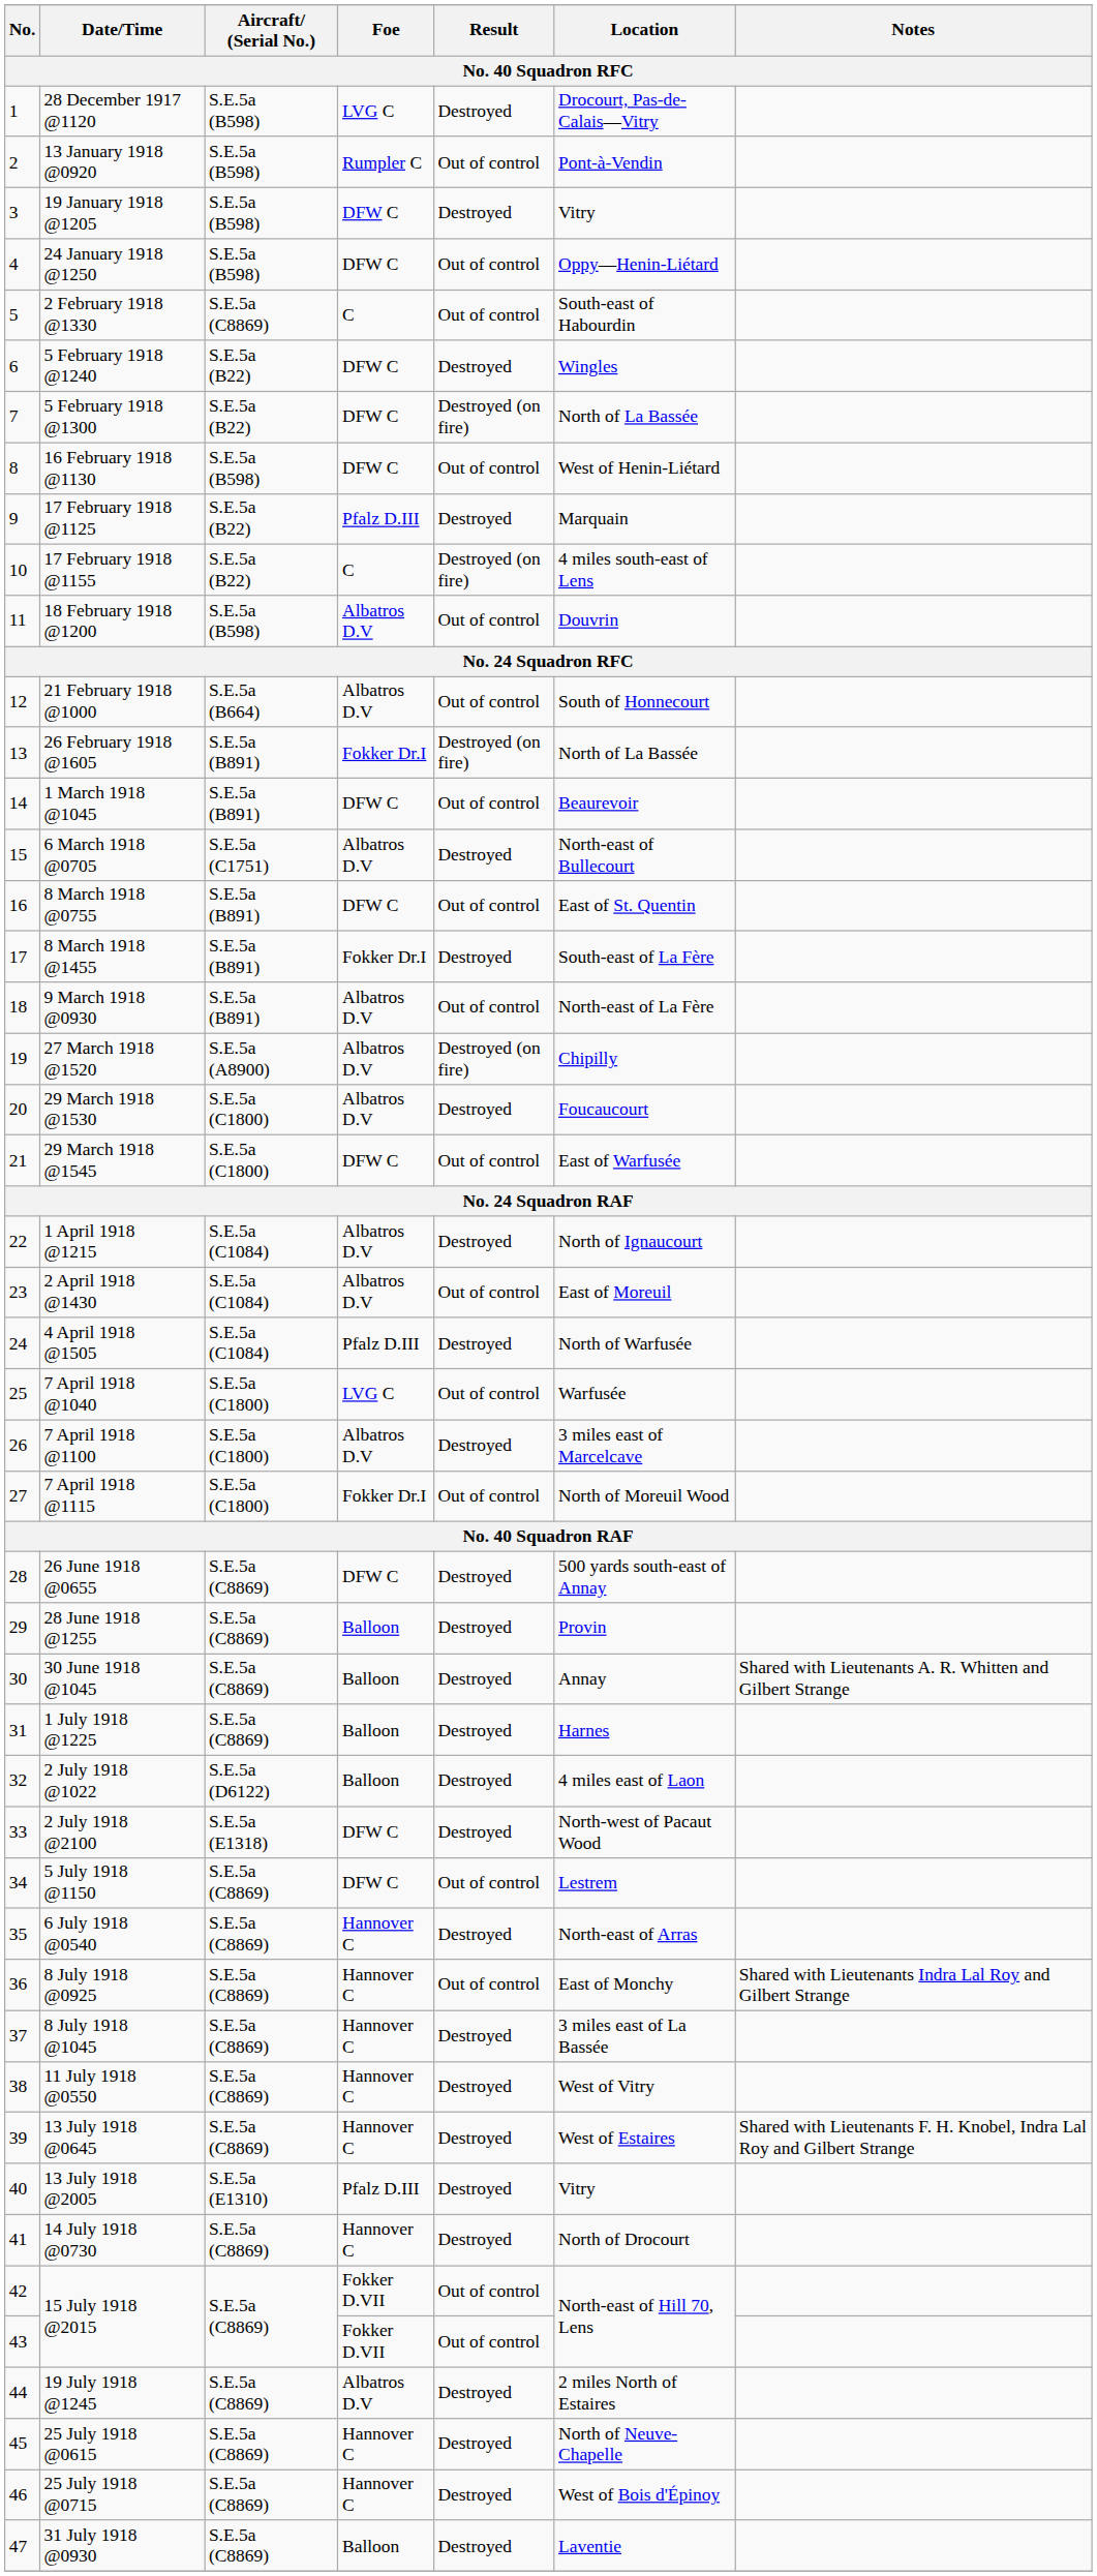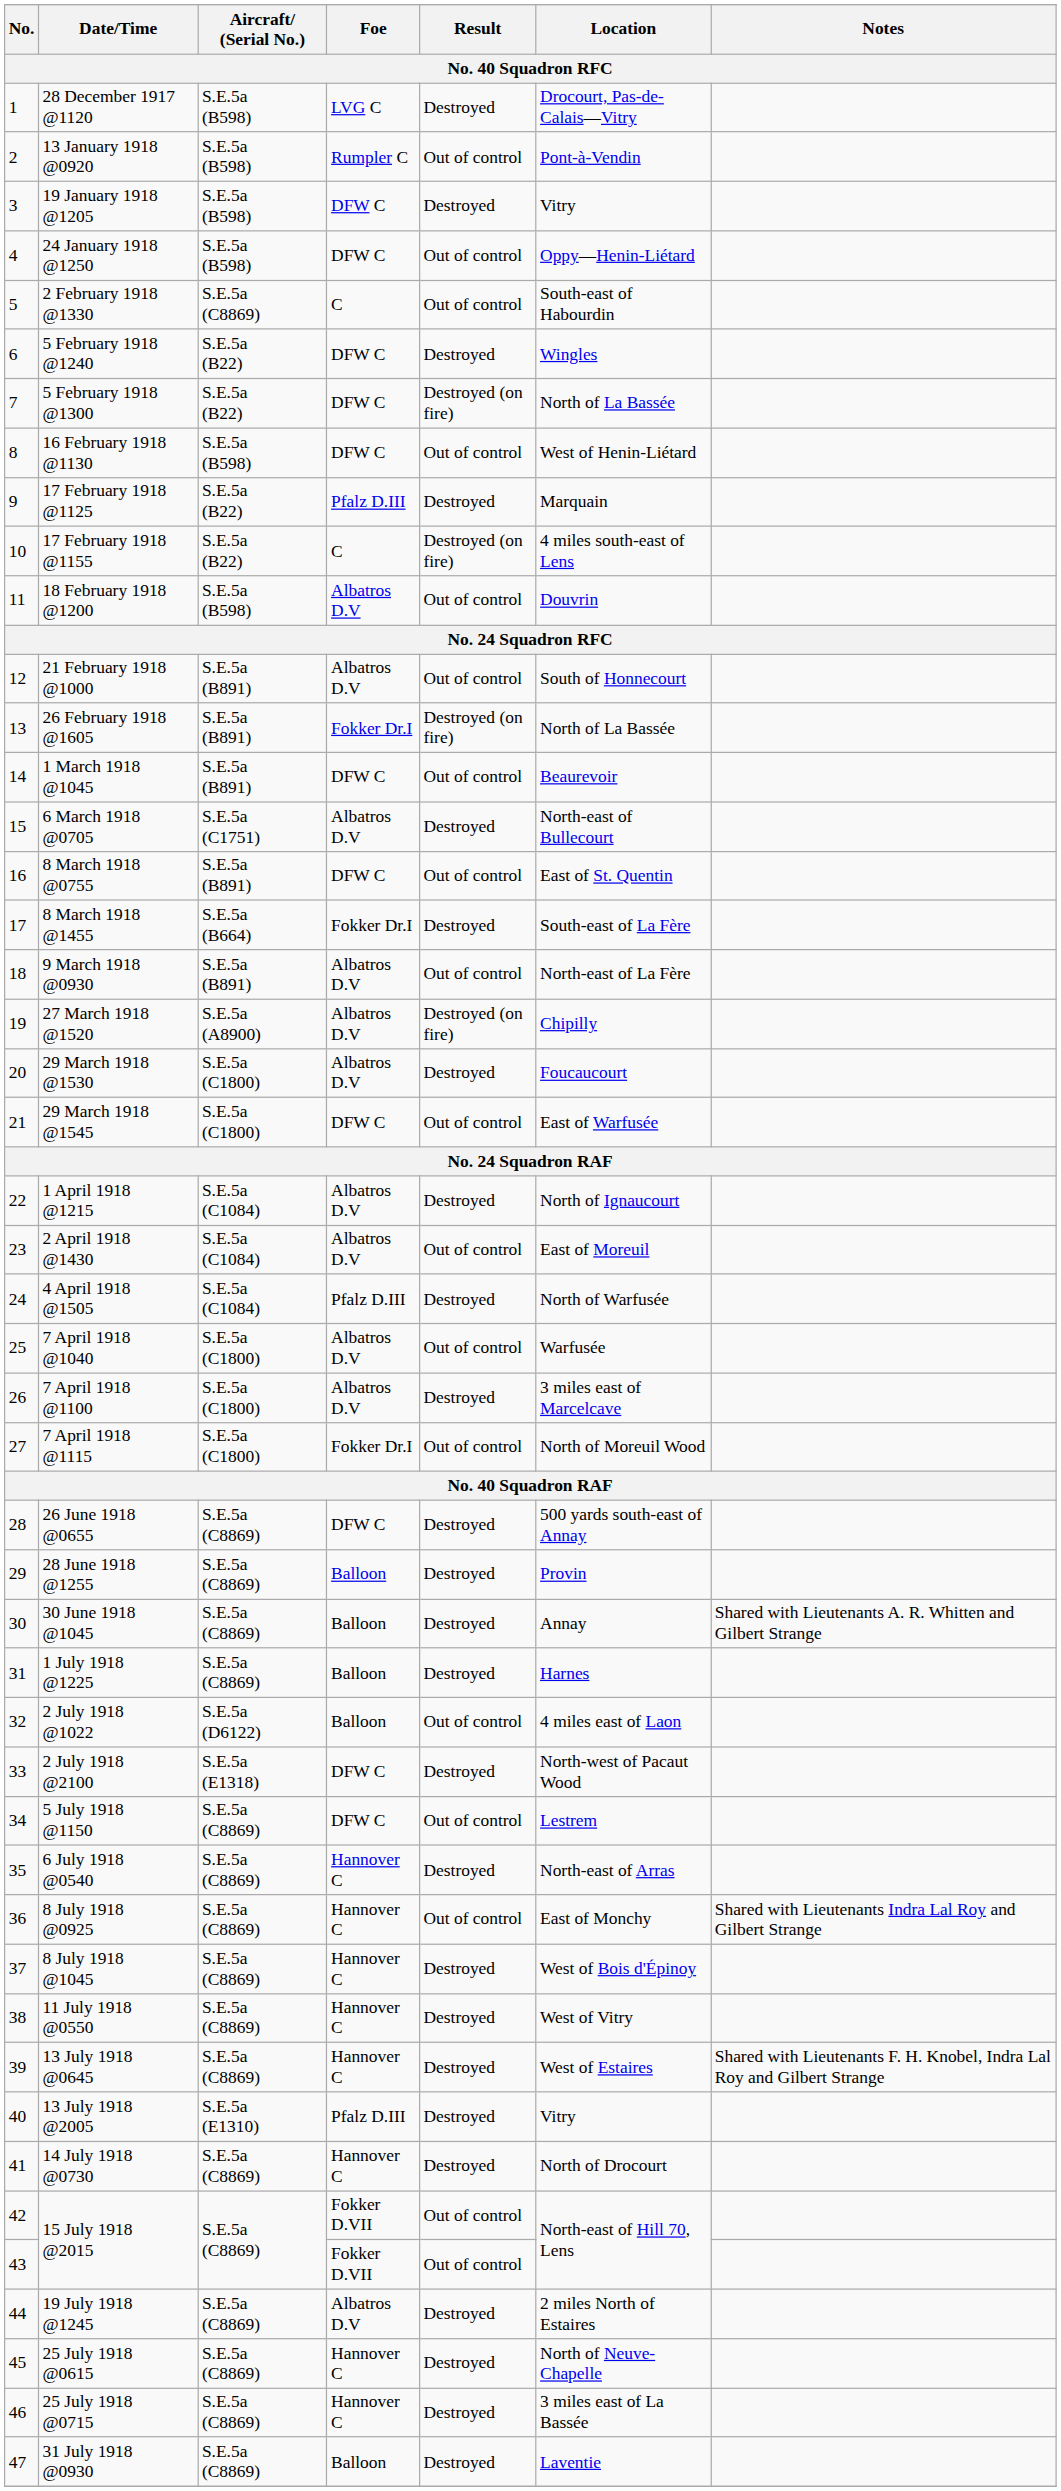 <table class="wikitable" style="font-size:90%;">
 <tr>
 </tr>
 <tr>
 <th>No.</th>
 <th width="125">Date/Time</th>
 <th width="100">Aircraft/<br>(Serial No.)</th>
 <th>Foe</th>
 <th>Result</th>
 <th>Location</th>
 <th>Notes</th>
 </tr>
 <tr>
 <th colspan="7">No. 40 Squadron RFC</th>
 </tr>
 <tr>
 <td>1</td>
 <td>28 December 1917<br>@1120</td>
 <td>S.E.5a<br>(B598)</td>
 <td><a href='#'>LVG</a> C</td>
 <td>Destroyed</td>
 <td><a href='#'>Drocourt, Pas-de-Calais</a>—<a href='#'>Vitry</a></td>
 <td></td>
 </tr>
 <tr>
 <td>2</td>
 <td>13 January 1918<br>@0920</td>
 <td>S.E.5a<br>(B598)</td>
 <td><a href='#'>Rumpler</a> C</td>
 <td>Out of control</td>
 <td><a href='#'>Pont-à-Vendin</a></td>
 <td></td>
 </tr>
 <tr>
 <td>3</td>
 <td>19 January 1918<br>@1205</td>
 <td>S.E.5a<br>(B598)</td>
 <td><a href='#'>DFW</a> C</td>
 <td>Destroyed</td>
 <td>Vitry</td>
 <td></td>
 </tr>
 <tr>
 <td>4</td>
 <td>24 January 1918<br>@1250</td>
 <td>S.E.5a<br>(B598)</td>
 <td>DFW C</td>
 <td>Out of control</td>
 <td><a href='#'>Oppy</a>—<a href='#'>Henin-Liétard</a></td>
 <td></td>
 </tr>
 <tr>
 <td>5</td>
 <td>2 February 1918<br>@1330</td>
 <td>S.E.5a<br>(C8869)</td>
 <td>C</td>
 <td>Out of control</td>
 <td>South-east of Habourdin</td>
 <td></td>
 </tr>
 <tr>
 <td>6</td>
 <td>5 February 1918<br>@1240</td>
 <td>S.E.5a<br>(B22)</td>
 <td>DFW C</td>
 <td>Destroyed</td>
 <td><a href='#'>Wingles</a></td>
 <td></td>
 </tr>
 <tr>
 <td>7</td>
 <td>5 February 1918<br>@1300</td>
 <td>S.E.5a<br>(B22)</td>
 <td>DFW C</td>
 <td>Destroyed (on fire)</td>
 <td>North of <a href='#'>La Bassée</a></td>
 <td></td>
 </tr>
 <tr>
 <td>8</td>
 <td>16 February 1918<br>@1130</td>
 <td>S.E.5a<br>(B598)</td>
 <td>DFW C</td>
 <td>Out of control</td>
 <td>West of Henin-Liétard</td>
 <td></td>
 </tr>
 <tr>
 <td>9</td>
 <td>17 February 1918<br>@1125</td>
 <td>S.E.5a<br>(B22)</td>
 <td><a href='#'>Pfalz D.III</a></td>
 <td>Destroyed</td>
 <td>Marquain</td>
 <td></td>
 </tr>
 <tr>
 <td>10</td>
 <td>17 February 1918<br>@1155</td>
 <td>S.E.5a<br>(B22)</td>
 <td>C</td>
 <td>Destroyed (on fire)</td>
 <td>4 miles south-east of <a href='#'>Lens</a></td>
 <td></td>
 </tr>
 <tr>
 <td>11</td>
 <td>18 February 1918<br>@1200</td>
 <td>S.E.5a<br>(B598)</td>
 <td><a href='#'>Albatros D.V</a></td>
 <td>Out of control</td>
 <td><a href='#'>Douvrin</a></td>
 <td></td>
 </tr>
 <tr>
 <th colspan="7">No. 24 Squadron RFC</th>
 </tr>
 <tr>
 <td>12</td>
 <td>21 February 1918<br>@1000</td>
-<td>S.E.5a<br>(B664)</td>
+<td>S.E.5a<br>(B891)</td>
 <td>Albatros D.V</td>
 <td>Out of control</td>
 <td>South of <a href='#'>Honnecourt</a></td>
 <td></td>
 </tr>
 <tr>
 <td>13</td>
 <td>26 February 1918<br>@1605</td>
 <td>S.E.5a<br>(B891)</td>
 <td><a href='#'>Fokker Dr.I</a></td>
 <td>Destroyed (on fire)</td>
 <td>North of La Bassée</td>
 <td></td>
 </tr>
 <tr>
 <td>14</td>
 <td>1 March 1918<br>@1045</td>
 <td>S.E.5a<br>(B891)</td>
 <td>DFW C</td>
 <td>Out of control</td>
 <td><a href='#'>Beaurevoir</a></td>
 <td></td>
 </tr>
 <tr>
 <td>15</td>
 <td>6 March 1918<br>@0705</td>
 <td>S.E.5a<br>(C1751)</td>
 <td>Albatros D.V</td>
 <td>Destroyed</td>
 <td>North-east of <a href='#'>Bullecourt</a></td>
 <td></td>
 </tr>
 <tr>
 <td>16</td>
 <td>8 March 1918<br>@0755</td>
 <td>S.E.5a<br>(B891)</td>
 <td>DFW C</td>
 <td>Out of control</td>
 <td>East of <a href='#'>St. Quentin</a></td>
 <td></td>
 </tr>
 <tr>
 <td>17</td>
 <td>8 March 1918<br>@1455</td>
-<td>S.E.5a<br>(B891)</td>
+<td>S.E.5a<br>(B664)</td>
 <td>Fokker Dr.I</td>
 <td>Destroyed</td>
 <td>South-east of <a href='#'>La Fère</a></td>
 <td></td>
 </tr>
 <tr>
 <td>18</td>
 <td>9 March 1918<br>@0930</td>
 <td>S.E.5a<br>(B891)</td>
 <td>Albatros D.V</td>
 <td>Out of control</td>
 <td>North-east of La Fère</td>
 <td></td>
 </tr>
 <tr>
 <td>19</td>
 <td>27 March 1918<br>@1520</td>
 <td>S.E.5a<br>(A8900)</td>
 <td>Albatros D.V</td>
 <td>Destroyed (on fire)</td>
 <td><a href='#'>Chipilly</a></td>
 <td></td>
 </tr>
 <tr>
 <td>20</td>
 <td>29 March 1918<br>@1530</td>
 <td>S.E.5a<br>(C1800)</td>
 <td>Albatros D.V</td>
 <td>Destroyed</td>
 <td><a href='#'>Foucaucourt</a></td>
 <td></td>
 </tr>
 <tr>
 <td>21</td>
 <td>29 March 1918<br>@1545</td>
 <td>S.E.5a<br>(C1800)</td>
 <td>DFW C</td>
 <td>Out of control</td>
 <td>East of <a href='#'>Warfusée</a></td>
 <td></td>
 </tr>
 <tr>
 <th colspan="7">No. 24 Squadron RAF</th>
 </tr>
 <tr>
 <td>22</td>
 <td>1 April 1918<br>@1215</td>
 <td>S.E.5a<br>(C1084)</td>
 <td>Albatros D.V</td>
 <td>Destroyed</td>
 <td>North of <a href='#'>Ignaucourt</a></td>
 <td></td>
 </tr>
 <tr>
 <td>23</td>
 <td>2 April 1918<br>@1430</td>
 <td>S.E.5a<br>(C1084)</td>
 <td>Albatros D.V</td>
 <td>Out of control</td>
 <td>East of <a href='#'>Moreuil</a></td>
 <td></td>
 </tr>
 <tr>
 <td>24</td>
 <td>4 April 1918<br>@1505</td>
 <td>S.E.5a<br>(C1084)</td>
 <td>Pfalz D.III</td>
 <td>Destroyed</td>
 <td>North of Warfusée</td>
 <td></td>
 </tr>
 <tr>
 <td>25</td>
 <td>7 April 1918<br>@1040</td>
 <td>S.E.5a<br>(C1800)</td>
-<td><a href='#'>LVG</a> C</td>
+<td>Albatros D.V</td>
 <td>Out of control</td>
 <td>Warfusée</td>
 <td></td>
 </tr>
 <tr>
 <td>26</td>
 <td>7 April 1918<br>@1100</td>
 <td>S.E.5a<br>(C1800)</td>
 <td>Albatros D.V</td>
 <td>Destroyed</td>
 <td>3 miles east of <a href='#'>Marcelcave</a></td>
 <td></td>
 </tr>
 <tr>
 <td>27</td>
 <td>7 April 1918<br>@1115</td>
 <td>S.E.5a<br>(C1800)</td>
 <td>Fokker Dr.I</td>
 <td>Out of control</td>
 <td>North of Moreuil Wood</td>
 <td></td>
 </tr>
 <tr>
 <th colspan="7">No. 40 Squadron RAF</th>
 </tr>
 <tr>
 <td>28</td>
 <td>26 June 1918<br>@0655</td>
 <td>S.E.5a<br>(C8869)</td>
 <td>DFW C</td>
 <td>Destroyed</td>
 <td>500 yards south-east of <a href='#'>Annay</a></td>
 <td></td>
 </tr>
 <tr>
 <td>29</td>
 <td>28 June 1918<br>@1255</td>
 <td>S.E.5a<br>(C8869)</td>
 <td><a href='#'>Balloon</a></td>
 <td>Destroyed</td>
 <td><a href='#'>Provin</a></td>
 <td></td>
 </tr>
 <tr>
 <td>30</td>
 <td>30 June 1918<br>@1045</td>
 <td>S.E.5a<br>(C8869)</td>
 <td>Balloon</td>
 <td>Destroyed</td>
 <td>Annay</td>
 <td>Shared with Lieutenants A. R. Whitten and Gilbert Strange</td>
 </tr>
 <tr>
 <td>31</td>
 <td>1 July 1918<br>@1225</td>
 <td>S.E.5a<br>(C8869)</td>
 <td>Balloon</td>
 <td>Destroyed</td>
 <td><a href='#'>Harnes</a></td>
 <td></td>
 </tr>
 <tr>
 <td>32</td>
 <td>2 July 1918<br>@1022</td>
 <td>S.E.5a<br>(D6122)</td>
 <td>Balloon</td>
-<td>Destroyed</td>
+<td>Out of control</td>
 <td>4 miles east of <a href='#'>Laon</a></td>
 <td></td>
 </tr>
 <tr>
 <td>33</td>
 <td>2 July 1918<br>@2100</td>
 <td>S.E.5a<br>(E1318)</td>
 <td>DFW C</td>
 <td>Destroyed</td>
 <td>North-west of Pacaut Wood</td>
 <td></td>
 </tr>
 <tr>
 <td>34</td>
 <td>5 July 1918<br>@1150</td>
 <td>S.E.5a<br>(C8869)</td>
 <td>DFW C</td>
 <td>Out of control</td>
 <td><a href='#'>Lestrem</a></td>
 <td></td>
 </tr>
 <tr>
 <td>35</td>
 <td>6 July 1918<br>@0540</td>
 <td>S.E.5a<br>(C8869)</td>
 <td><a href='#'>Hannover</a> C</td>
 <td>Destroyed</td>
 <td>North-east of <a href='#'>Arras</a></td>
 <td></td>
 </tr>
 <tr>
 <td>36</td>
 <td>8 July 1918<br>@0925</td>
 <td>S.E.5a<br>(C8869)</td>
 <td>Hannover C</td>
 <td>Out of control</td>
 <td>East of Monchy</td>
 <td>Shared with Lieutenants <a href='#'>Indra Lal Roy</a> and Gilbert Strange</td>
 </tr>
 <tr>
 <td>37</td>
 <td>8 July 1918<br>@1045</td>
 <td>S.E.5a<br>(C8869)</td>
 <td>Hannover C</td>
 <td>Destroyed</td>
-<td>3 miles east of La Bassée</td>
+<td>West of <a href='#'>Bois d'Épinoy</a></td>
 <td></td>
 </tr>
 <tr>
 <td>38</td>
 <td>11 July 1918<br>@0550</td>
 <td>S.E.5a<br>(C8869)</td>
 <td>Hannover C</td>
 <td>Destroyed</td>
 <td>West of Vitry</td>
 <td></td>
 </tr>
 <tr>
 <td>39</td>
 <td>13 July 1918<br>@0645</td>
 <td>S.E.5a<br>(C8869)</td>
 <td>Hannover C</td>
 <td>Destroyed</td>
 <td>West of <a href='#'>Estaires</a></td>
 <td>Shared with Lieutenants F. H. Knobel, Indra Lal Roy and Gilbert Strange</td>
 </tr>
 <tr>
 <td>40</td>
 <td>13 July 1918<br>@2005</td>
 <td>S.E.5a<br>(E1310)</td>
 <td>Pfalz D.III</td>
 <td>Destroyed</td>
 <td>Vitry</td>
 <td></td>
 </tr>
 <tr>
 <td>41</td>
 <td>14 July 1918<br>@0730</td>
 <td>S.E.5a<br>(C8869)</td>
 <td>Hannover C</td>
 <td>Destroyed</td>
 <td>North of Drocourt</td>
 <td></td>
 </tr>
 <tr>
 <td>42</td>
 <td rowspan="2">15 July 1918<br>@2015</td>
 <td rowspan="2">S.E.5a<br>(C8869)</td>
 <td>Fokker D.VII</td>
 <td>Out of control</td>
 <td rowspan="2">North-east of <a href='#'>Hill 70</a>, Lens</td>
 <td></td>
 </tr>
 <tr>
 <td>43</td>
 <td>Fokker D.VII</td>
 <td>Out of control</td>
 <td></td>
 </tr>
 <tr>
 <td>44</td>
 <td>19 July 1918<br>@1245</td>
 <td>S.E.5a<br>(C8869)</td>
 <td>Albatros D.V</td>
 <td>Destroyed</td>
 <td>2 miles North of Estaires</td>
 <td></td>
 </tr>
 <tr>
 <td>45</td>
 <td>25 July 1918<br>@0615</td>
 <td>S.E.5a<br>(C8869)</td>
 <td>Hannover C</td>
 <td>Destroyed</td>
 <td>North of <a href='#'>Neuve-Chapelle</a></td>
 <td></td>
 </tr>
 <tr>
 <td>46</td>
 <td>25 July 1918<br>@0715</td>
 <td>S.E.5a<br>(C8869)</td>
 <td>Hannover C</td>
 <td>Destroyed</td>
-<td>West of <a href='#'>Bois d'Épinoy</a></td>
+<td>3 miles east of La Bassée</td>
 <td></td>
 </tr>
 <tr>
 <td>47</td>
 <td>31 July 1918<br>@0930</td>
 <td>S.E.5a<br>(C8869)</td>
 <td>Balloon</td>
 <td>Destroyed</td>
 <td><a href='#'>Laventie</a></td>
 <td></td>
 </tr>
 <tr>
 </tr>
 </table>
